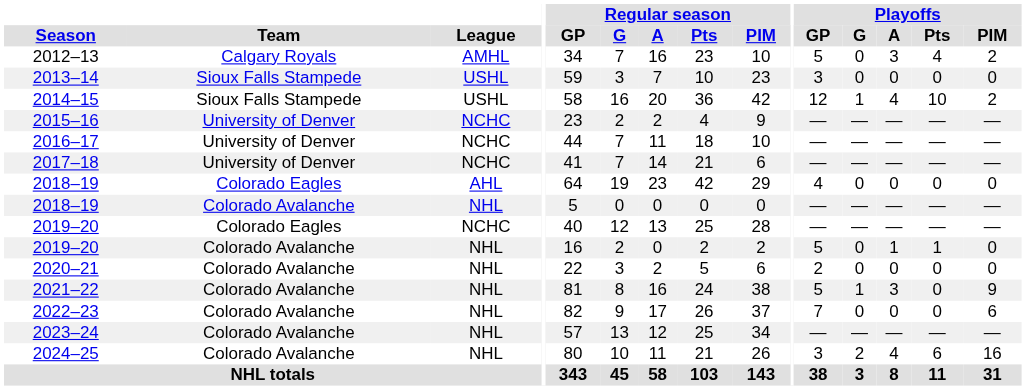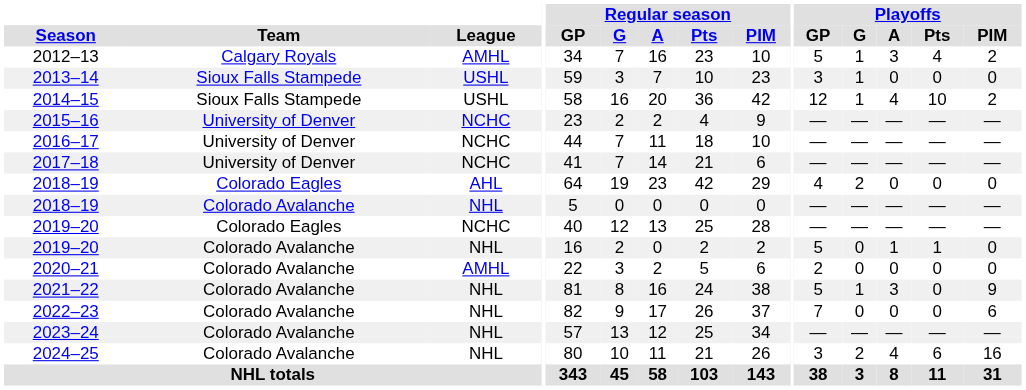 <table border="0" cellpadding="1" cellspacing="0" style="text-align:center; width:60em">
 <tr bgcolor="#e0e0e0">
 <th colspan="3" bgcolor="#ffffff"></th>
 <th rowspan="99" bgcolor="#ffffff"></th>
 <th colspan="5"><a href='#'>Regular season</a></th>
 <th rowspan="99" bgcolor="#ffffff"></th>
 <th colspan="5"><a href='#'>Playoffs</a></th>
 </tr>
 <tr bgcolor="#e0e0e0">
 <th><a href='#'>Season</a></th>
 <th>Team</th>
 <th>League</th>
 <th>GP</th>
 <th><a href='#'>G</a></th>
 <th><a href='#'>A</a></th>
 <th><a href='#'>Pts</a></th>
 <th><a href='#'>PIM</a></th>
 <th>GP</th>
 <th>G</th>
 <th>A</th>
 <th>Pts</th>
 <th>PIM</th>
 </tr>
 <tr>
 <td>2012–13</td>
 <td><a href='#'>Calgary Royals</a></td>
 <td><a href='#'>AMHL</a></td>
 <td>34</td>
 <td>7</td>
 <td>16</td>
 <td>23</td>
 <td>10</td>
 <td>5</td>
-<td>0</td>
+<td>1</td>
 <td>3</td>
 <td>4</td>
 <td>2</td>
 </tr>
 <tr bgcolor="#f0f0f0">
 <td><a href='#'>2013–14</a></td>
 <td><a href='#'>Sioux Falls Stampede</a></td>
 <td><a href='#'>USHL</a></td>
 <td>59</td>
 <td>3</td>
 <td>7</td>
 <td>10</td>
 <td>23</td>
 <td>3</td>
-<td>0</td>
+<td>1</td>
 <td>0</td>
 <td>0</td>
 <td>0</td>
 </tr>
 <tr>
 <td><a href='#'>2014–15</a></td>
 <td>Sioux Falls Stampede</td>
 <td>USHL</td>
 <td>58</td>
 <td>16</td>
 <td>20</td>
 <td>36</td>
 <td>42</td>
 <td>12</td>
 <td>1</td>
 <td>4</td>
 <td>10</td>
 <td>2</td>
 </tr>
 <tr bgcolor="#f0f0f0">
 <td><a href='#'>2015–16</a></td>
 <td><a href='#'>University of Denver</a></td>
 <td><a href='#'>NCHC</a></td>
 <td>23</td>
 <td>2</td>
 <td>2</td>
 <td>4</td>
 <td>9</td>
 <td>—</td>
 <td>—</td>
 <td>—</td>
 <td>—</td>
 <td>—</td>
 </tr>
 <tr>
 <td><a href='#'>2016–17</a></td>
 <td>University of Denver</td>
 <td>NCHC</td>
 <td>44</td>
 <td>7</td>
 <td>11</td>
 <td>18</td>
 <td>10</td>
 <td>—</td>
 <td>—</td>
 <td>—</td>
 <td>—</td>
 <td>—</td>
 </tr>
 <tr bgcolor="#f0f0f0">
 <td><a href='#'>2017–18</a></td>
 <td>University of Denver</td>
 <td>NCHC</td>
 <td>41</td>
 <td>7</td>
 <td>14</td>
 <td>21</td>
 <td>6</td>
 <td>—</td>
 <td>—</td>
 <td>—</td>
 <td>—</td>
 <td>—</td>
 </tr>
 <tr>
 <td><a href='#'>2018–19</a></td>
 <td><a href='#'>Colorado Eagles</a></td>
 <td><a href='#'>AHL</a></td>
 <td>64</td>
 <td>19</td>
 <td>23</td>
 <td>42</td>
 <td>29</td>
 <td>4</td>
-<td>0</td>
+<td>2</td>
 <td>0</td>
 <td>0</td>
 <td>0</td>
 </tr>
 <tr bgcolor="#f0f0f0">
 <td><a href='#'>2018–19</a></td>
 <td><a href='#'>Colorado Avalanche</a></td>
 <td><a href='#'>NHL</a></td>
 <td>5</td>
 <td>0</td>
 <td>0</td>
 <td>0</td>
 <td>0</td>
 <td>—</td>
 <td>—</td>
 <td>—</td>
 <td>—</td>
 <td>—</td>
 </tr>
 <tr>
 <td><a href='#'>2019–20</a></td>
 <td>Colorado Eagles</td>
 <td>NCHC</td>
 <td>40</td>
 <td>12</td>
 <td>13</td>
 <td>25</td>
 <td>28</td>
 <td>—</td>
 <td>—</td>
 <td>—</td>
 <td>—</td>
 <td>—</td>
 </tr>
 <tr bgcolor="#f0f0f0">
 <td><a href='#'>2019–20</a></td>
 <td>Colorado Avalanche</td>
 <td>NHL</td>
 <td>16</td>
 <td>2</td>
 <td>0</td>
 <td>2</td>
 <td>2</td>
 <td>5</td>
 <td>0</td>
 <td>1</td>
 <td>1</td>
 <td>0</td>
 </tr>
 <tr>
 <td><a href='#'>2020–21</a></td>
 <td>Colorado Avalanche</td>
-<td>NHL</td>
+<td><a href='#'>AMHL</a></td>
 <td>22</td>
 <td>3</td>
 <td>2</td>
 <td>5</td>
 <td>6</td>
 <td>2</td>
 <td>0</td>
 <td>0</td>
 <td>0</td>
 <td>0</td>
 </tr>
 <tr bgcolor="#f0f0f0">
 <td><a href='#'>2021–22</a></td>
 <td>Colorado Avalanche</td>
 <td>NHL</td>
 <td>81</td>
 <td>8</td>
 <td>16</td>
 <td>24</td>
 <td>38</td>
 <td>5</td>
 <td>1</td>
 <td>3</td>
 <td>0</td>
 <td>9</td>
 </tr>
 <tr>
 <td><a href='#'>2022–23</a></td>
 <td>Colorado Avalanche</td>
 <td>NHL</td>
 <td>82</td>
 <td>9</td>
 <td>17</td>
 <td>26</td>
 <td>37</td>
 <td>7</td>
 <td>0</td>
 <td>0</td>
 <td>0</td>
 <td>6</td>
 </tr>
 <tr bgcolor="#f0f0f0">
 <td><a href='#'>2023–24</a></td>
 <td>Colorado Avalanche</td>
 <td>NHL</td>
 <td>57</td>
 <td>13</td>
 <td>12</td>
 <td>25</td>
 <td>34</td>
 <td>—</td>
 <td>—</td>
 <td>—</td>
 <td>—</td>
 <td>—</td>
 </tr>
 <tr>
 <td><a href='#'>2024–25</a></td>
 <td>Colorado Avalanche</td>
 <td>NHL</td>
 <td>80</td>
 <td>10</td>
 <td>11</td>
 <td>21</td>
 <td>26</td>
 <td>3</td>
 <td>2</td>
 <td>4</td>
 <td>6</td>
 <td>16</td>
 </tr>
 <tr bgcolor="#e0e0e0">
 <th colspan="3">NHL totals</th>
 <th>343</th>
 <th>45</th>
 <th>58</th>
 <th>103</th>
 <th>143</th>
 <th>38</th>
 <th>3</th>
 <th>8</th>
 <th>11</th>
 <th>31</th>
 </tr>
 </table>
